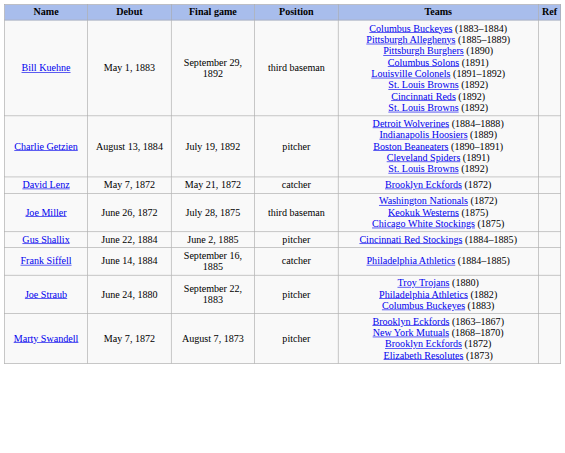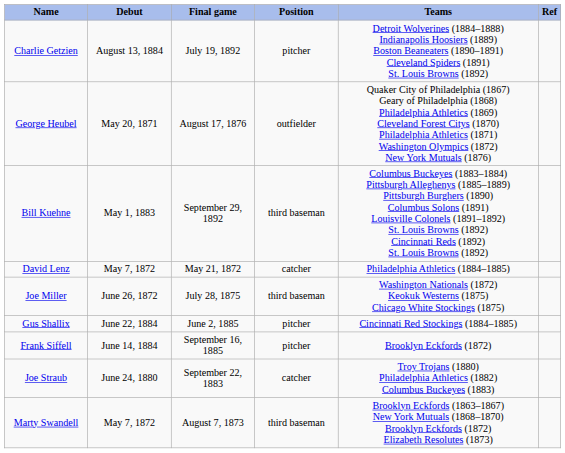 <table class="wikitable" style="width: 100%">
 <tr>
 <th style="background:#a8bdec; width:15%;">Name</th>
 <th style="width:15%; background:#a8bdec;">Debut</th>
 <th style="width:15%; background:#a8bdec;">Final game</th>
 <th style="width:15%; background:#a8bdec;">Position</th>
 <th style="width:36%; background:#a8bdec;">Teams</th>
 <th style="width:4%; background:#a8bdec;">Ref</th>
 </tr>
 <tr align=center>
+<td><a href='#'>Charlie Getzien</a></td>
+<td>August 13, 1884</td>
+<td>July 19, 1892</td>
+<td>pitcher</td>
+<td><a href='#'>Detroit Wolverines</a> (1884–1888)<br><a href='#'>Indianapolis Hoosiers</a> (1889)<br><a href='#'>Boston Beaneaters</a> (1890–1891)<br><a href='#'>Cleveland Spiders</a> (1891)<br><a href='#'>St. Louis Browns</a> (1892)</td>
+<td></td>
+</tr>
+<tr align=center>
+<td><a href='#'>George Heubel</a></td>
+<td>May 20, 1871</td>
+<td>August 17, 1876</td>
+<td>outfielder</td>
+<td>Quaker City of Philadelphia (1867)<br>Geary of Philadelphia (1868)<br><a href='#'>Philadelphia Athletics</a> (1869)<br> <a href='#'>Cleveland Forest Citys</a> (1870)<br><a href='#'>Philadelphia Athletics</a> (1871)<br><a href='#'>Washington Olympics</a> (1872)<br><a href='#'>New York Mutuals</a> (1876)</td>
+<td></td>
+</tr>
+<tr align=center>
 <td><a href='#'>Bill Kuehne</a></td>
 <td>May 1, 1883</td>
 <td>September 29, 1892</td>
 <td>third baseman</td>
 <td><a href='#'>Columbus Buckeyes</a> (1883–1884)<br><a href='#'>Pittsburgh Alleghenys</a> (1885–1889)<br><a href='#'>Pittsburgh Burghers</a> (1890)<br><a href='#'>Columbus Solons</a> (1891)<br><a href='#'>Louisville Colonels</a> (1891–1892)<br><a href='#'>St. Louis Browns</a> (1892)<br><a href='#'>Cincinnati Reds</a> (1892)<br><a href='#'>St. Louis Browns</a> (1892)</td>
 <td></td>
 </tr>
 <tr align=center>
-<td><a href='#'>Charlie Getzien</a></td>
-<td>August 13, 1884</td>
-<td>July 19, 1892</td>
-<td>pitcher</td>
-<td><a href='#'>Detroit Wolverines</a> (1884–1888)<br><a href='#'>Indianapolis Hoosiers</a> (1889)<br><a href='#'>Boston Beaneaters</a> (1890–1891)<br><a href='#'>Cleveland Spiders</a> (1891)<br><a href='#'>St. Louis Browns</a> (1892)</td>
-<td></td>
-</tr>
-<tr align=center>
 <td><a href='#'>David Lenz</a></td>
 <td>May 7, 1872</td>
 <td>May 21, 1872</td>
 <td>catcher</td>
-<td><a href='#'>Brooklyn Eckfords</a> (1872)</td>
+<td><a href='#'>Philadelphia Athletics</a> (1884–1885)</td>
 <td></td>
 </tr>
 <tr align=center>
 <td><a href='#'>Joe Miller</a></td>
 <td>June 26, 1872</td>
 <td>July 28, 1875</td>
 <td>third baseman</td>
 <td><a href='#'>Washington Nationals</a> (1872)<br><a href='#'>Keokuk Westerns</a> (1875)<br><a href='#'>Chicago White Stockings</a> (1875)</td>
 <td></td>
 </tr>
 <tr align=center>
 <td><a href='#'>Gus Shallix</a></td>
 <td>June 22, 1884</td>
 <td>June 2, 1885</td>
 <td>pitcher</td>
 <td><a href='#'>Cincinnati Red Stockings</a> (1884–1885)</td>
 <td></td>
 </tr>
 <tr align=center>
 <td><a href='#'>Frank Siffell</a></td>
 <td>June 14, 1884</td>
 <td>September 16, 1885</td>
-<td>catcher</td>
-<td><a href='#'>Philadelphia Athletics</a> (1884–1885)</td>
+<td>pitcher</td>
+<td><a href='#'>Brooklyn Eckfords</a> (1872)</td>
 <td></td>
 </tr>
 <tr align=center>
 <td><a href='#'>Joe Straub</a></td>
 <td>June 24, 1880</td>
 <td>September 22, 1883</td>
-<td>pitcher</td>
+<td>catcher</td>
 <td><a href='#'>Troy Trojans</a> (1880)<br><a href='#'>Philadelphia Athletics</a> (1882)<br><a href='#'>Columbus Buckeyes</a> (1883)</td>
 <td></td>
 </tr>
 <tr align=center>
 <td><a href='#'>Marty Swandell</a></td>
 <td>May 7, 1872</td>
 <td>August 7, 1873</td>
-<td>pitcher</td>
+<td>third baseman</td>
 <td><a href='#'>Brooklyn Eckfords</a> (1863–1867)<br><a href='#'>New York Mutuals</a> (1868–1870)<br><a href='#'>Brooklyn Eckfords</a> (1872)<br><a href='#'>Elizabeth Resolutes</a> (1873)</td>
 <td></td>
 </tr>
 </table>
